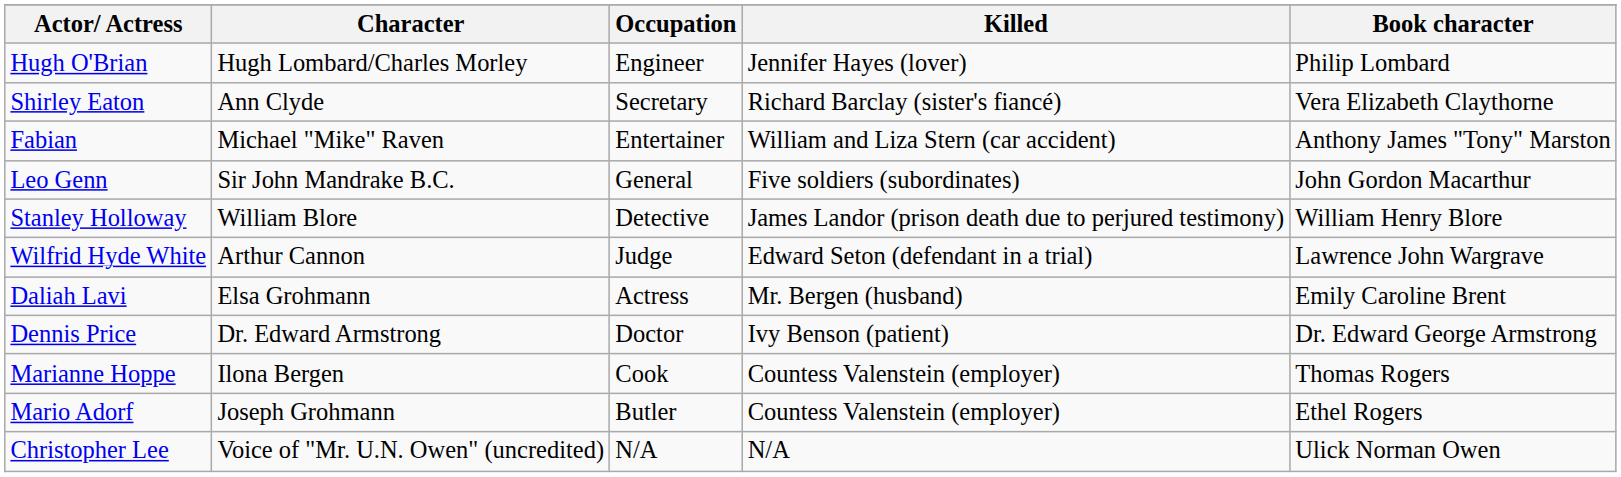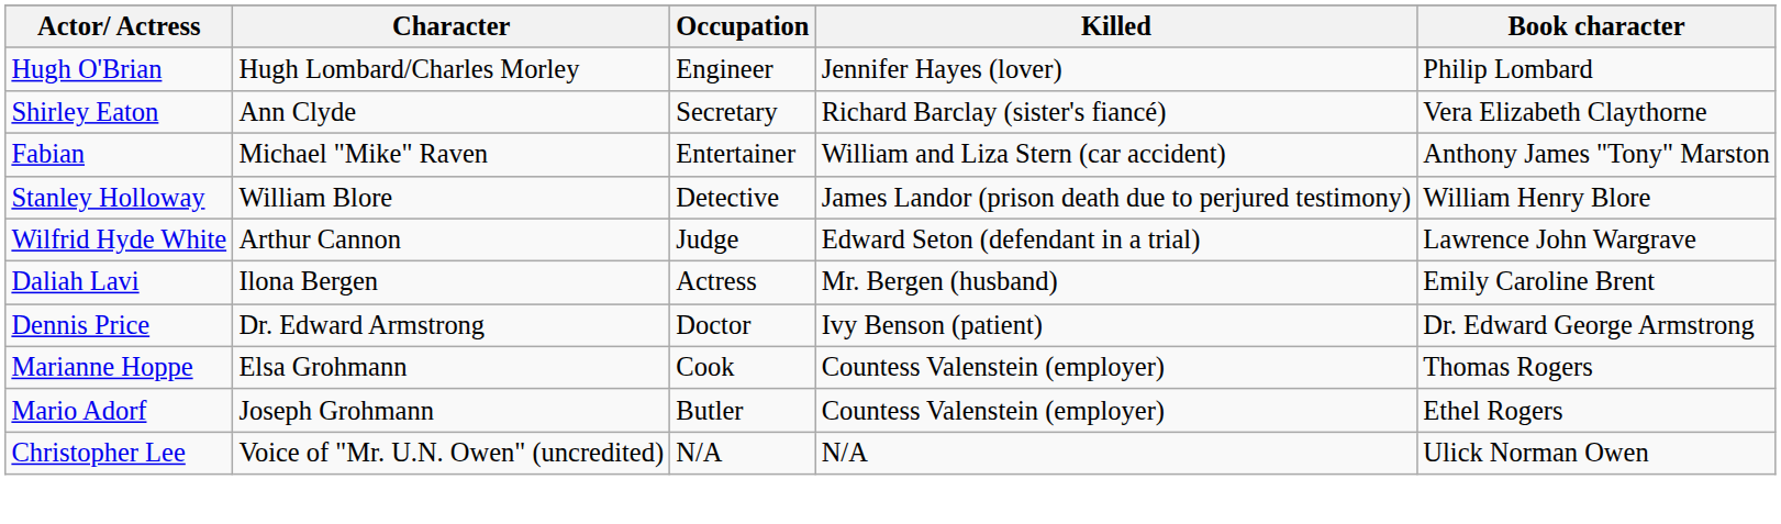 <table class="wikitable">
 <tr>
 </tr>
 <tr>
 <th>Actor/ Actress</th>
 <th>Character</th>
 <th>Occupation</th>
 <th>Killed</th>
 <th>Book character</th>
 </tr>
 <tr>
 <td><a href='#'>Hugh O'Brian</a></td>
 <td>Hugh Lombard/Charles Morley</td>
 <td>Engineer</td>
 <td>Jennifer Hayes (lover)</td>
 <td>Philip Lombard</td>
 </tr>
 <tr>
 <td><a href='#'>Shirley Eaton</a></td>
 <td>Ann Clyde</td>
 <td>Secretary</td>
 <td>Richard Barclay (sister's fiancé)</td>
 <td>Vera Elizabeth Claythorne</td>
 </tr>
 <tr>
 <td><a href='#'>Fabian</a></td>
 <td>Michael "Mike" Raven</td>
 <td>Entertainer</td>
 <td>William and Liza Stern (car accident)</td>
 <td>Anthony James "Tony" Marston</td>
 </tr>
 <tr>
-<td><a href='#'>Leo Genn</a></td>
-<td>Sir John Mandrake B.C.</td>
-<td>General</td>
-<td>Five soldiers (subordinates)</td>
-<td>John Gordon Macarthur</td>
-</tr>
-<tr>
 <td><a href='#'>Stanley Holloway</a></td>
 <td>William Blore</td>
 <td>Detective</td>
 <td>James Landor (prison death due to perjured testimony)</td>
 <td>William Henry Blore</td>
 </tr>
 <tr>
 <td><a href='#'>Wilfrid Hyde White</a></td>
 <td>Arthur Cannon</td>
 <td>Judge</td>
 <td>Edward Seton (defendant in a trial)</td>
 <td>Lawrence John Wargrave</td>
 </tr>
 <tr>
 <td><a href='#'>Daliah Lavi</a></td>
-<td>Elsa Grohmann</td>
+<td>Ilona Bergen</td>
 <td>Actress</td>
 <td>Mr. Bergen (husband)</td>
 <td>Emily Caroline Brent</td>
 </tr>
 <tr>
 <td><a href='#'>Dennis Price</a></td>
 <td>Dr. Edward Armstrong</td>
 <td>Doctor</td>
 <td>Ivy Benson (patient)</td>
 <td>Dr. Edward George Armstrong</td>
 </tr>
 <tr>
 <td><a href='#'>Marianne Hoppe</a></td>
-<td>Ilona Bergen</td>
+<td>Elsa Grohmann</td>
 <td>Cook</td>
 <td>Countess Valenstein (employer)</td>
 <td>Thomas Rogers</td>
 </tr>
 <tr>
 <td><a href='#'>Mario Adorf</a></td>
 <td>Joseph Grohmann</td>
 <td>Butler</td>
 <td>Countess Valenstein (employer)</td>
 <td>Ethel Rogers</td>
 </tr>
 <tr>
 <td><a href='#'>Christopher Lee</a></td>
 <td>Voice of "Mr. U.N. Owen" (uncredited)</td>
 <td>N/A</td>
 <td>N/A</td>
 <td>Ulick Norman Owen</td>
 </tr>
 </table>
